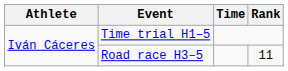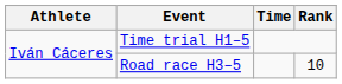 <table class="wikitable" style="font-size:90%">
 <tr>
 <th>Athlete</th>
 <th>Event</th>
 <th>Time</th>
 <th>Rank</th>
 </tr>
 <tr align=center>
 <td align=left rowspan=2><a href='#'>Iván Cáceres</a></td>
 <td align=left><a href='#'>Time trial H1–5</a></td>
 <td colspan=2></td>
 </tr>
 <tr align=center>
 <td align=left><a href='#'>Road race H3–5</a></td>
 <td></td>
-<td>11</td>
+<td>10</td>
 </tr>
 </table>
